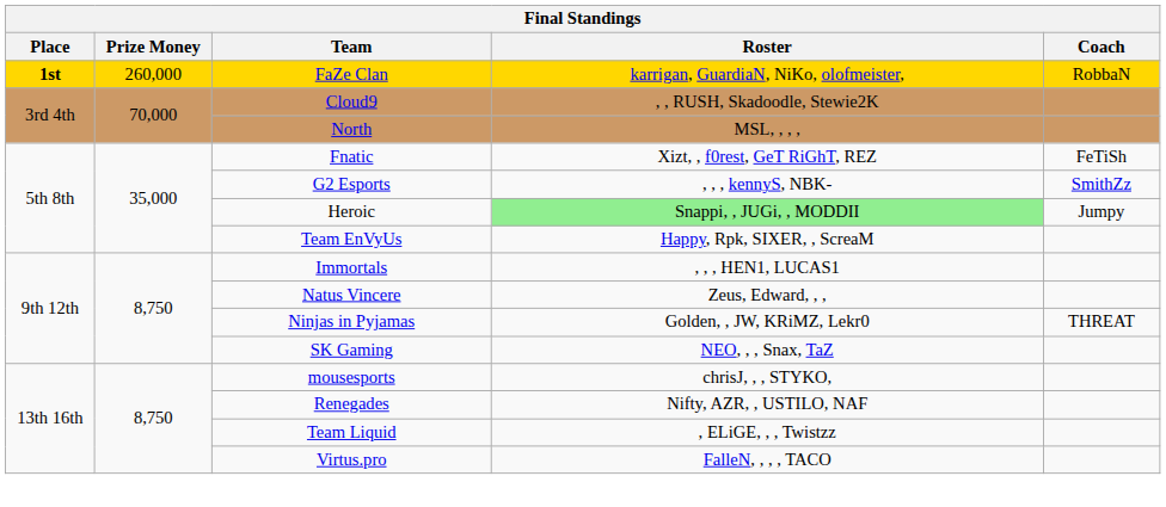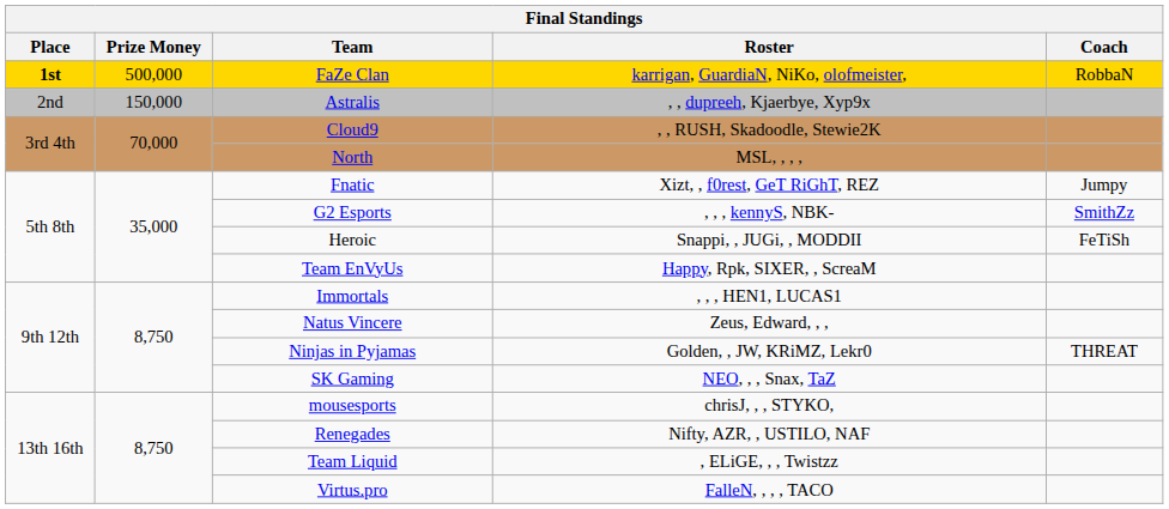 <table class="wikitable" style="text-align: center;">
 <tr>
 <th colspan=5>Final Standings</th>
 </tr>
 <tr>
 <th width="75px">Place</th>
 <th width="100">Prize Money</th>
 <th width="250">Team</th>
 <th width="500px">Roster</th>
 <th width="100">Coach</th>
 </tr>
 <tr>
 <td style="text-align:center; background:gold;"><strong>1st</strong></td>
-<td style="text-align:center; background:gold;">260,000</td>
+<td style="text-align:center; background:gold;">500,000</td>
 <td style="text-align:center; background:gold;"><a href='#'>FaZe Clan</a></td>
 <td style="text-align:center; background:gold;"><a href='#'>karrigan</a>, <a href='#'>GuardiaN</a>, NiKo, <a href='#'>olofmeister</a>, </td>
 <td style="text-align:center; background:gold;">RobbaN</td>
+</tr>
+<tr>
+<td style="text-align:center; background:silver;">2nd</td>
+<td style="text-align:center; background:silver;">150,000</td>
+<td style="text-align:center; background:silver;"><a href='#'>Astralis</a></td>
+<td style="text-align:center; background:silver;">, , <a href='#'>dupreeh</a>, Kjaerbye, Xyp9x</td>
+<td style="text-align:center; background:silver;"></td>
 </tr>
 <tr>
 <td style="text-align:center; background:#c96;" rowspan="2">3rd  4th</td>
 <td style="text-align:center; background:#c96;" rowspan="2">70,000</td>
 <td style="text-align:center; background:#c96;"><a href='#'>Cloud9</a></td>
 <td style="text-align:center; background:#c96;">, , RUSH, Skadoodle, Stewie2K</td>
 <td style="text-align:center; background:#c96;"></td>
 </tr>
 <tr>
 <td style="text-align:center; background:#c96;"><a href='#'>North</a></td>
 <td style="text-align:center; background:#c96;">MSL, , , , </td>
 <td style="text-align:center; background:#c96;"></td>
 </tr>
 <tr>
 <td rowspan="4">5th  8th</td>
 <td rowspan="4">35,000</td>
 <td><a href='#'>Fnatic</a></td>
 <td>Xizt, , <a href='#'>f0rest</a>, <a href='#'>GeT RiGhT</a>, REZ</td>
-<td>FeTiSh</td>
+<td>Jumpy</td>
 </tr>
 <tr>
 <td><a href='#'>G2 Esports</a></td>
 <td>, , , <a href='#'>kennyS</a>, NBK-</td>
 <td><a href='#'>SmithZz</a></td>
 </tr>
 <tr>
 <td>Heroic</td>
-<td style="background: lightgreen;">Snappi, , JUGi, , MODDII</td>
-<td>Jumpy</td>
+<td>Snappi, , JUGi, , MODDII</td>
+<td>FeTiSh</td>
 </tr>
 <tr>
 <td><a href='#'>Team EnVyUs</a></td>
 <td><a href='#'>Happy</a>, Rpk, SIXER, , ScreaM</td>
 <td></td>
 </tr>
 <tr>
 <td rowspan="4">9th  12th</td>
 <td rowspan="4">8,750</td>
 <td><a href='#'>Immortals</a></td>
 <td>, , , HEN1, LUCAS1</td>
 <td></td>
 </tr>
 <tr>
 <td><a href='#'>Natus Vincere</a></td>
 <td>Zeus, Edward, , , </td>
 <td></td>
 </tr>
 <tr>
 <td><a href='#'>Ninjas in Pyjamas</a></td>
 <td>Golden, , JW, KRiMZ, Lekr0</td>
 <td>THREAT</td>
 </tr>
 <tr>
 <td><a href='#'>SK Gaming</a></td>
 <td><a href='#'>NEO</a>, , , Snax, <a href='#'>TaZ</a></td>
 <td></td>
 </tr>
 <tr>
 <td rowspan="4">13th  16th</td>
 <td rowspan="4">8,750</td>
 <td><a href='#'>mousesports</a></td>
 <td>chrisJ, , , STYKO, </td>
 <td></td>
 </tr>
 <tr>
 <td><a href='#'>Renegades</a></td>
 <td>Nifty, AZR, , USTILO, NAF</td>
 <td></td>
 </tr>
 <tr>
 <td><a href='#'>Team Liquid</a></td>
 <td>, ELiGE, , , Twistzz</td>
 <td></td>
 </tr>
 <tr>
 <td><a href='#'>Virtus.pro</a></td>
 <td><a href='#'>FalleN</a>, , , , TACO</td>
 <td></td>
 </tr>
 </table>
